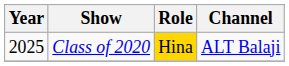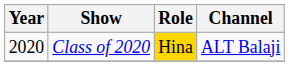 <table class="wikitable sortable">
 <tr>
 <th>Year</th>
 <th>Show</th>
 <th>Role</th>
 <th>Channel</th>
 </tr>
 <tr>
-<td>2025</td>
+<td>2020</td>
 <td><em><a href='#'>Class of 2020</a></em></td>
 <td style="background: gold;">Hina</td>
 <td><a href='#'>ALT Balaji</a></td>
 </tr>
 <tr>
 </tr>
 </table>
